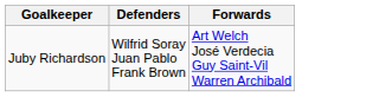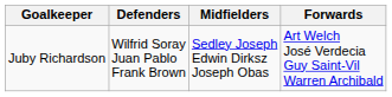 <table class="wikitable">
 <tr>
 <th>Goalkeeper</th>
 <th>Defenders</th>
+<th>Midfielders</th>
 <th>Forwards</th>
 </tr>
 <tr>
 <td> Juby Richardson</td>
 <td> Wilfrid Soray<br> Juan Pablo<br> Frank Brown</td>
+<td> <a href='#'>Sedley Joseph</a><br> Edwin Dirksz<br> Joseph Obas</td>
 <td> <a href='#'>Art Welch</a><br> José Verdecia<br> <a href='#'>Guy Saint-Vil</a><br> <a href='#'>Warren Archibald</a></td>
 </tr>
 </table>
